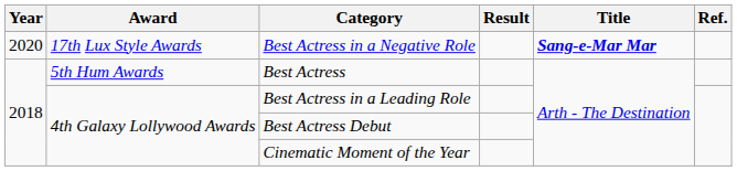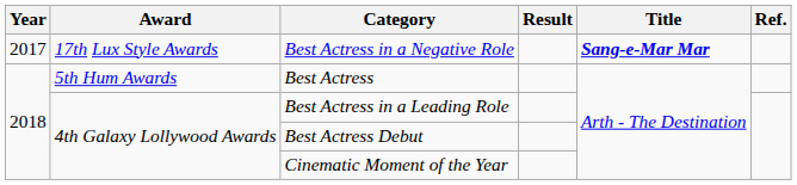 <table class="wikitable">
 <tr>
 <th>Year</th>
 <th>Award</th>
 <th>Category</th>
 <th>Result</th>
 <th>Title</th>
 <th>Ref.</th>
 </tr>
 <tr>
-<td>2020</td>
+<td>2017</td>
 <td><em><a href='#'>17th</a></em> <em><a href='#'>Lux Style Awards</a></em></td>
 <td><em><a href='#'>Best Actress in a Negative Role</a></em></td>
 <td></td>
 <td><strong><em><a href='#'>Sang-e-Mar Mar</a></em></strong></td>
 <td></td>
 </tr>
 <tr>
 <td rowspan="4">2018</td>
 <td><em><a href='#'>5th Hum Awards</a></em></td>
 <td><em>Best Actress</em></td>
 <td></td>
 <td rowspan="4"><em><a href='#'>Arth - The Destination</a></em></td>
 <td></td>
 </tr>
 <tr>
 <td rowspan="3"><em>4th Galaxy Lollywood Awards</em></td>
 <td><em>Best Actress in a Leading Role</em></td>
 <td></td>
 <td rowspan="3"></td>
 </tr>
 <tr>
 <td><em>Best Actress Debut</em></td>
 <td></td>
 </tr>
 <tr>
 <td><em>Cinematic Moment of the Year</em></td>
 <td></td>
 </tr>
 </table>
